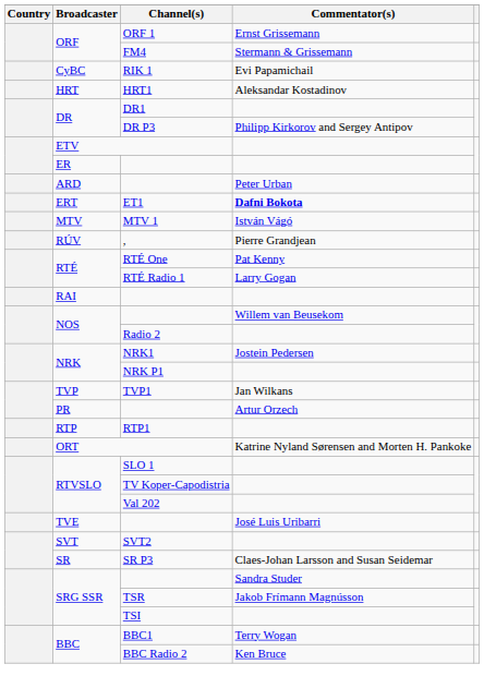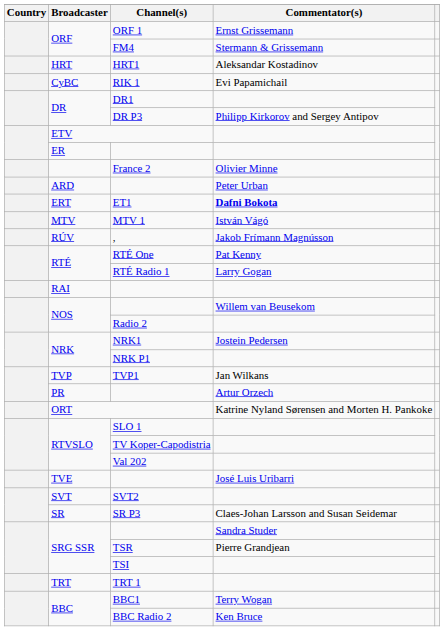 <table class="wikitable plainrowheaders sticky-header">
 <tr>
 </tr>
 <tr>
 <th scope="col">Country</th>
 <th scope="col">Broadcaster</th>
 <th scope="col">Channel(s)</th>
 <th scope="col">Commentator(s)</th>
 <th scope="col"></th>
 </tr>
 <tr>
 <th scope="rowgroup" rowspan="2"></th>
 <td rowspan="2"><a href='#'>ORF</a></td>
 <td><a href='#'>ORF 1</a></td>
 <td><a href='#'>Ernst Grissemann</a></td>
 <td style="text-align:center"></td>
 </tr>
 <tr>
 <td><a href='#'>FM4</a></td>
 <td><a href='#'>Stermann & Grissemann</a></td>
 <td style="text-align:center"></td>
 </tr>
 <tr>
 <th scope="row"></th>
-<td><a href='#'>CyBC</a></td>
-<td><a href='#'>RIK 1</a></td>
-<td>Evi Papamichail</td>
+<td><a href='#'>HRT</a></td>
+<td><a href='#'>HRT1</a></td>
+<td>Aleksandar Kostadinov</td>
 <td style="text-align:center"></td>
 </tr>
 <tr>
 <th scope="row"></th>
-<td><a href='#'>HRT</a></td>
-<td><a href='#'>HRT1</a></td>
-<td>Aleksandar Kostadinov</td>
+<td><a href='#'>CyBC</a></td>
+<td><a href='#'>RIK 1</a></td>
+<td>Evi Papamichail</td>
 <td style="text-align:center"></td>
 </tr>
 <tr>
 <th scope="rowgroup" rowspan="2"></th>
 <td rowspan="2"><a href='#'>DR</a></td>
 <td><a href='#'>DR1</a></td>
 <td></td>
 <td rowspan="2" style="text-align:center"></td>
 </tr>
 <tr>
 <td><a href='#'>DR P3</a></td>
 <td><a href='#'>Philipp Kirkorov</a> and Sergey Antipov</td>
 </tr>
 <tr>
 <th scope="rowgroup" rowspan="2"></th>
 <td colspan="2"><a href='#'>ETV</a></td>
 <td></td>
 <td rowspan="2" style="text-align:center"></td>
 </tr>
 <tr>
 <td><a href='#'>ER</a></td>
 <td></td>
 <td></td>
 </tr>
 <tr>
 <th scope="row"></th>
+<td></td>
+<td><a href='#'>France 2</a></td>
+<td><a href='#'>Olivier Minne</a></td>
+<td style="text-align:center"></td>
+</tr>
+<tr>
+<th scope="row"></th>
 <td><a href='#'>ARD</a></td>
 <td></td>
 <td><a href='#'>Peter Urban</a></td>
 <td style="text-align:center"></td>
 </tr>
 <tr>
 <th scope="row"></th>
 <td><a href='#'>ERT</a></td>
 <td><a href='#'>ET1</a></td>
 <td><strong><a href='#'>Dafni Bokota</a></strong></td>
 <td style="text-align:center"></td>
 </tr>
 <tr>
 <th scope="row"></th>
 <td><a href='#'>MTV</a></td>
 <td><a href='#'>MTV 1</a></td>
 <td><a href='#'>István Vágó</a></td>
 <td style="text-align:center"></td>
 </tr>
 <tr>
 <th scope="row"></th>
 <td><a href='#'>RÚV</a></td>
 <td>, </td>
-<td>Pierre Grandjean</td>
+<td><a href='#'>Jakob Frímann Magnússon</a></td>
 <td style="text-align:center"></td>
 </tr>
 <tr>
 <th scope="rowgroup" rowspan="2"></th>
 <td rowspan="2"><a href='#'>RTÉ</a></td>
 <td><a href='#'>RTÉ One</a></td>
 <td><a href='#'>Pat Kenny</a></td>
 <td style="text-align:center"></td>
 </tr>
 <tr>
 <td><a href='#'>RTÉ Radio 1</a></td>
 <td><a href='#'>Larry Gogan</a></td>
 <td style="text-align:center"></td>
 </tr>
 <tr>
 <th scope="row"></th>
 <td><a href='#'>RAI</a></td>
 <td></td>
 <td></td>
 <td style="text-align:center"></td>
 </tr>
 <tr>
 <th scope="rowgroup" rowspan="2"></th>
 <td rowspan="2"><a href='#'>NOS</a></td>
 <td></td>
 <td><a href='#'>Willem van Beusekom</a></td>
 <td style="text-align:center" rowspan="2"></td>
 </tr>
 <tr>
 <td><a href='#'>Radio 2</a></td>
 <td></td>
 </tr>
 <tr>
 <th scope="rowgroup" rowspan="2"></th>
 <td rowspan="2"><a href='#'>NRK</a></td>
 <td><a href='#'>NRK1</a></td>
 <td><a href='#'>Jostein Pedersen</a></td>
 <td style="text-align:center"></td>
 </tr>
 <tr>
 <td><a href='#'>NRK P1</a></td>
 <td></td>
 <td style="text-align:center"></td>
 </tr>
 <tr>
 <th scope="rowgroup" rowspan="2"></th>
 <td><a href='#'>TVP</a></td>
 <td><a href='#'>TVP1</a></td>
 <td>Jan Wilkans</td>
 <td style="text-align:center"></td>
 </tr>
 <tr>
 <td><a href='#'>PR</a></td>
 <td></td>
 <td><a href='#'>Artur Orzech</a></td>
 <td style="text-align:center"></td>
 </tr>
 <tr>
 <th scope="row"></th>
-<td><a href='#'>RTP</a></td>
-<td><a href='#'>RTP1</a></td>
-<td></td>
-<td style="text-align:center"></td>
-</tr>
-<tr>
-<th scope="row"></th>
 <td colspan="2"><a href='#'>ORT</a></td>
 <td>Katrine Nyland Sørensen and Morten H. Pankoke</td>
 <td style="text-align:center"></td>
 </tr>
 <tr>
 <th scope="rowgroup" rowspan="3"></th>
 <td rowspan="3"><a href='#'>RTVSLO</a></td>
 <td><a href='#'>SLO 1</a></td>
 <td></td>
 <td rowspan="3" style="text-align:center"></td>
 </tr>
 <tr>
 <td><a href='#'>TV Koper-Capodistria</a></td>
 <td></td>
 </tr>
 <tr>
 <td><a href='#'>Val 202</a></td>
 <td></td>
 </tr>
 <tr>
 <th scope="row"></th>
 <td><a href='#'>TVE</a></td>
 <td></td>
 <td><a href='#'>José Luis Uribarri</a></td>
 <td style="text-align:center"></td>
 </tr>
 <tr>
 <th scope="rowgroup" rowspan="2"></th>
 <td><a href='#'>SVT</a></td>
 <td><a href='#'>SVT2</a></td>
 <td></td>
 <td style="text-align:center"></td>
 </tr>
 <tr>
 <td><a href='#'>SR</a></td>
 <td><a href='#'>SR P3</a></td>
 <td>Claes-Johan Larsson and Susan Seidemar</td>
 <td style="text-align:center"></td>
 </tr>
 <tr>
 <th scope="rowgroup" rowspan="3"></th>
 <td rowspan="3"><a href='#'>SRG SSR</a></td>
 <td></td>
 <td><a href='#'>Sandra Studer</a></td>
 <td style="text-align:center"></td>
 </tr>
 <tr>
 <td><a href='#'>TSR</a></td>
-<td><a href='#'>Jakob Frímann Magnússon</a></td>
+<td>Pierre Grandjean</td>
 <td rowspan="2" style="text-align:center"></td>
 </tr>
 <tr>
 <td><a href='#'>TSI</a></td>
 <td></td>
+</tr>
+<tr>
+<th scope="row"></th>
+<td><a href='#'>TRT</a></td>
+<td><a href='#'>TRT 1</a></td>
+<td></td>
+<td style="text-align:center"></td>
 </tr>
 <tr>
 <th scope="rowgroup" rowspan="2"></th>
 <td rowspan="2"><a href='#'>BBC</a></td>
 <td><a href='#'>BBC1</a></td>
 <td><a href='#'>Terry Wogan</a></td>
 <td style="text-align:center"></td>
 </tr>
 <tr>
 <td><a href='#'>BBC Radio 2</a></td>
 <td><a href='#'>Ken Bruce</a></td>
 <td style="text-align:center"></td>
 </tr>
 </table>
